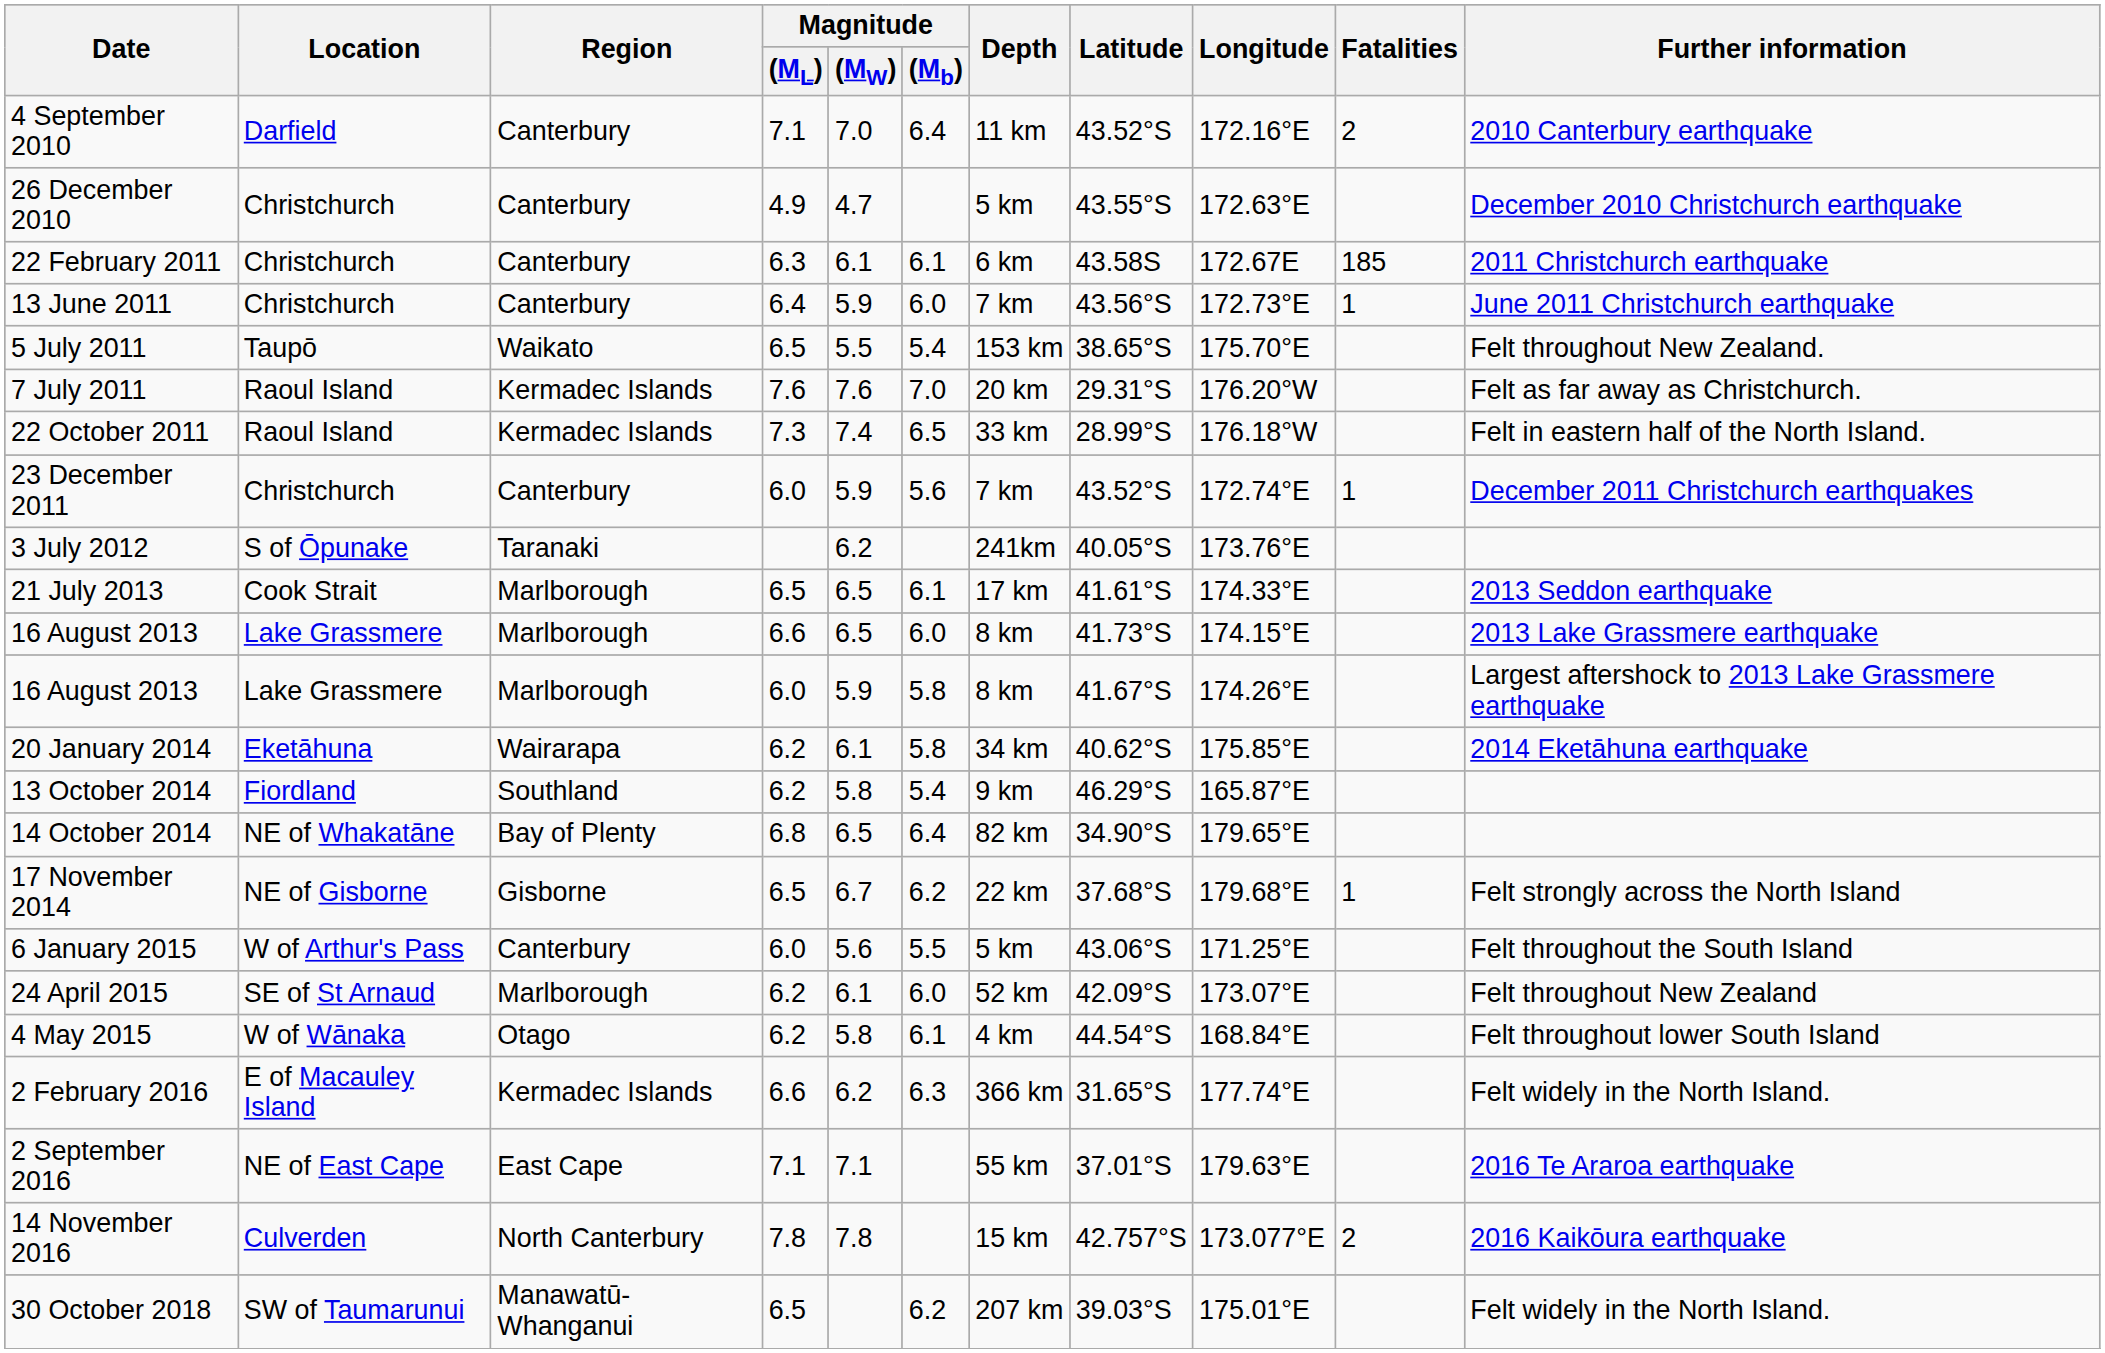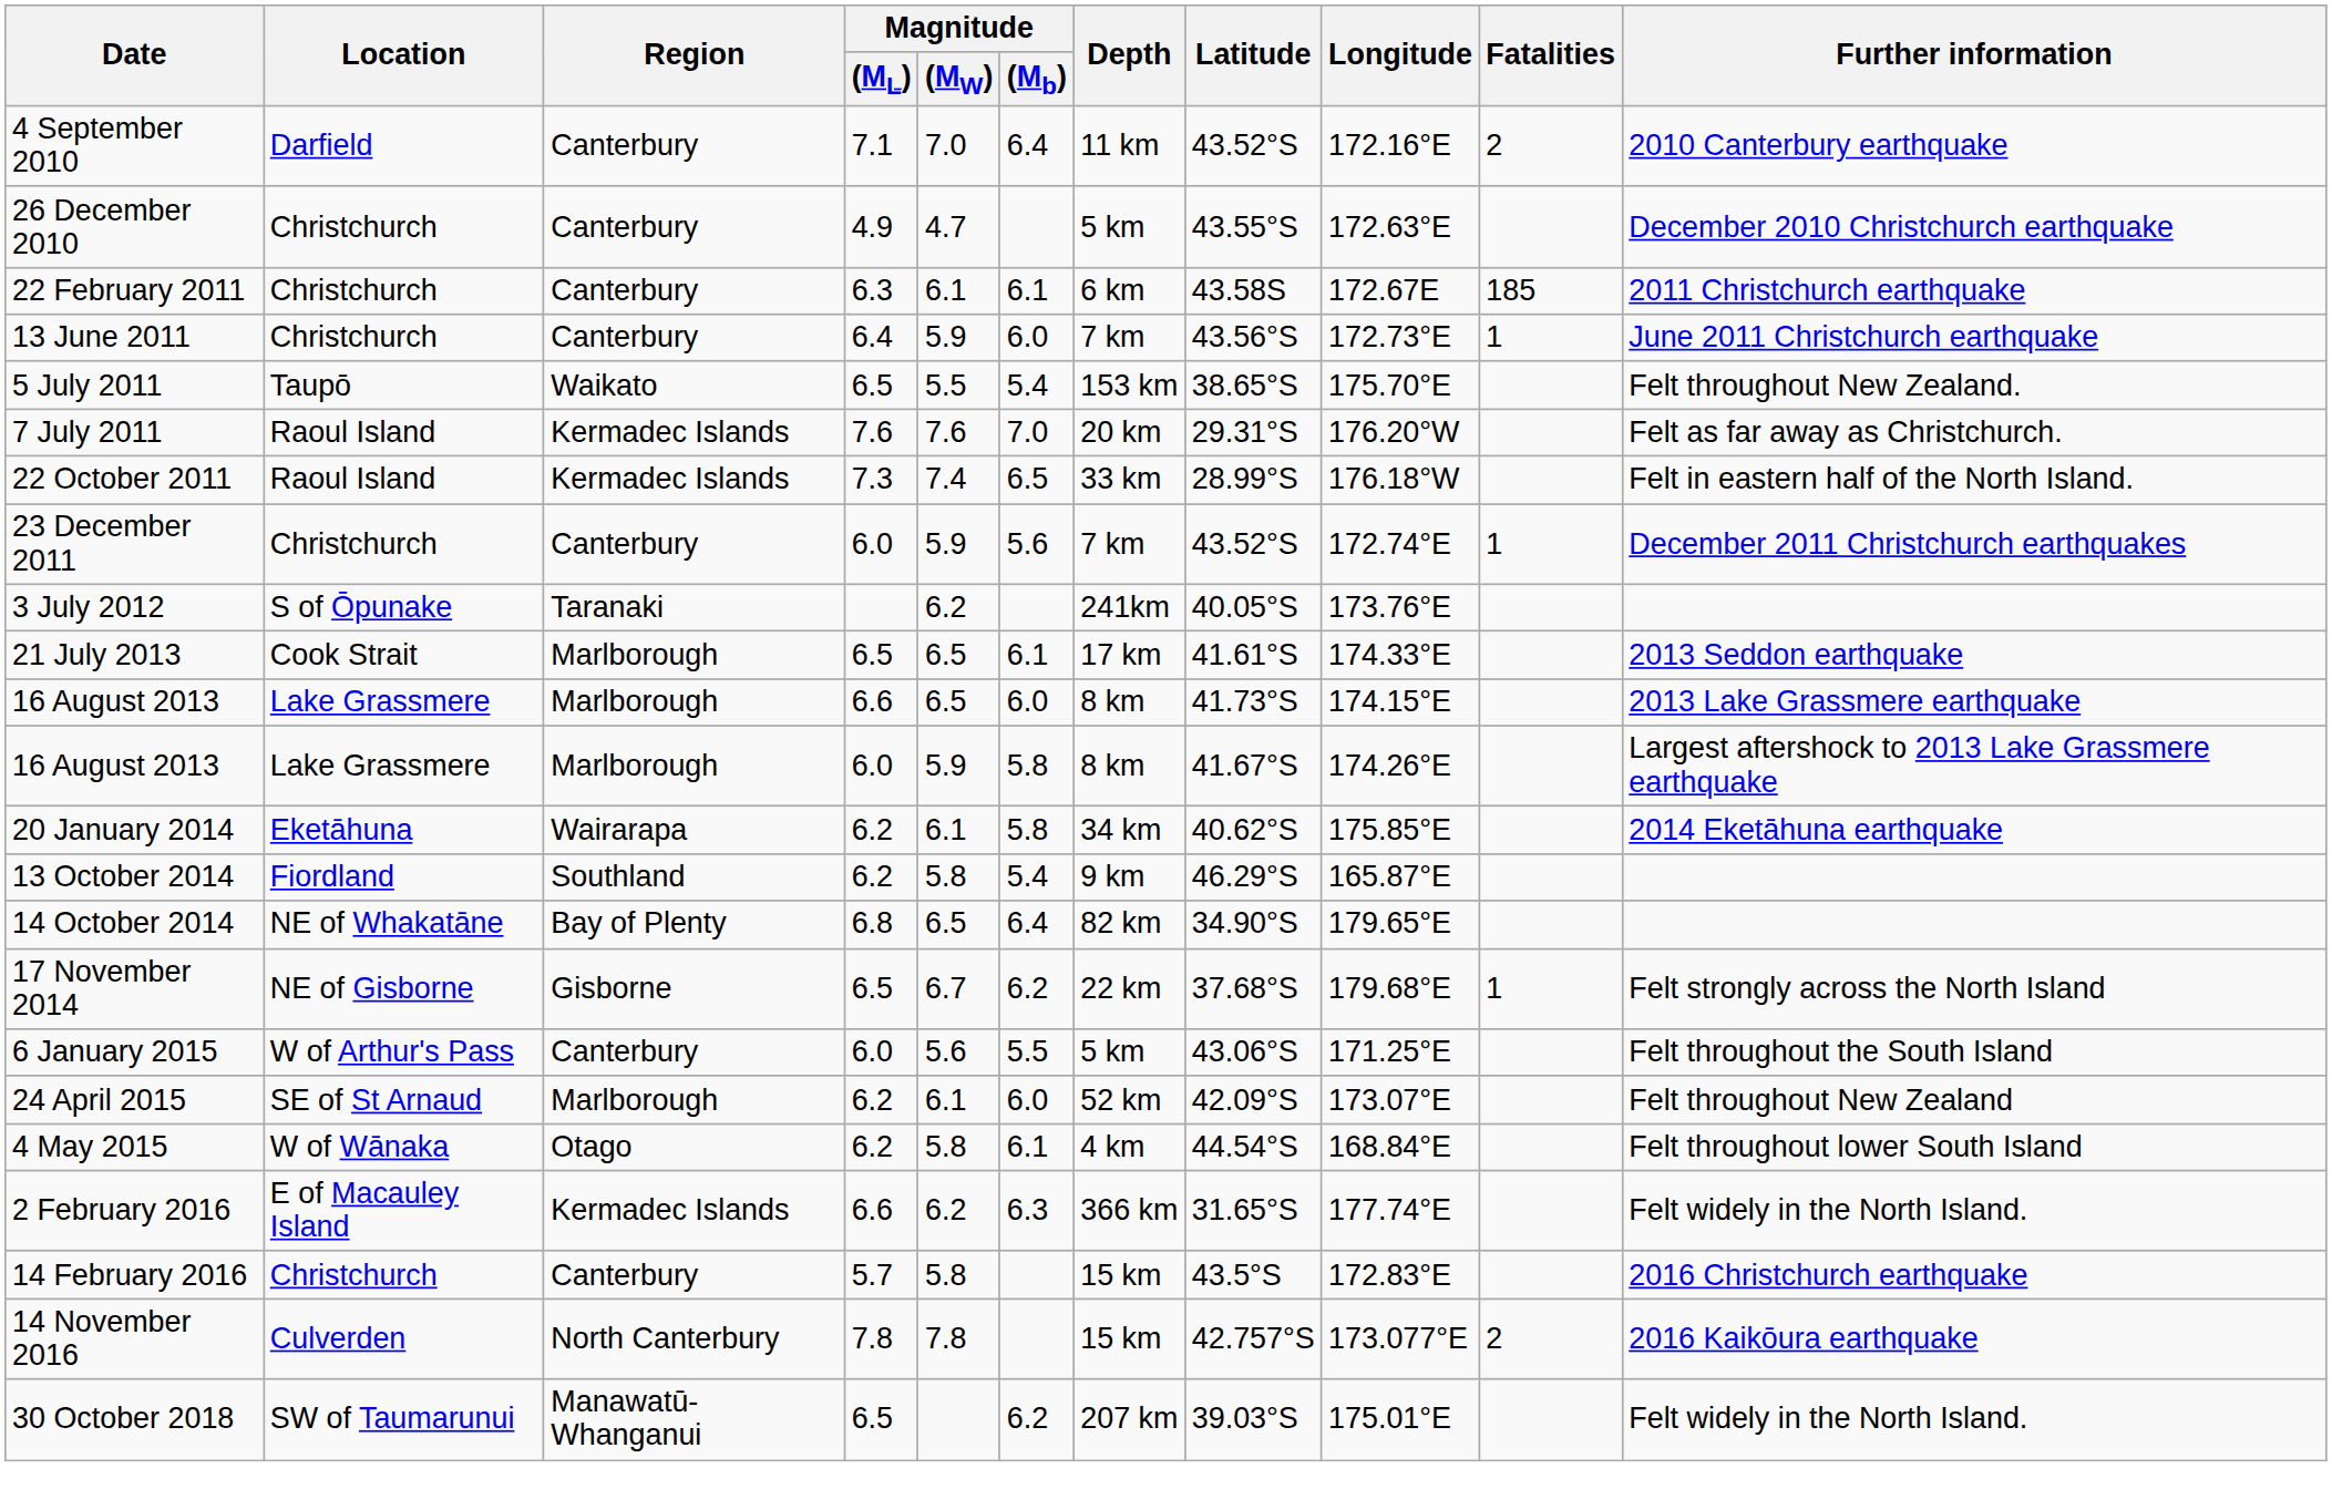 <table class="wikitable sortable">
 <tr>
 <th rowspan=2>Date</th>
 <th rowspan=2>Location</th>
 <th rowspan=2>Region</th>
 <th colspan=3>Magnitude</th>
 <th rowspan=2>Depth</th>
 <th rowspan=2>Latitude</th>
 <th rowspan=2>Longitude</th>
 <th rowspan=2>Fatalities</th>
 <th rowspan=2 scope="col" class="unsortable">Further information</th>
 </tr>
 <tr>
 <th>(<a href='#'>M<sub>L</sub></a>)</th>
 <th>(<a href='#'>M<sub>W</sub></a>)</th>
 <th>(<a href='#'>M<sub>b</sub></a>)</th>
 </tr>
 <tr>
 <td>4 September 2010</td>
 <td><a href='#'>Darfield</a></td>
 <td>Canterbury</td>
 <td>7.1</td>
 <td>7.0</td>
 <td>6.4</td>
 <td>11 km</td>
 <td>43.52°S</td>
 <td>172.16°E</td>
 <td>2</td>
 <td><a href='#'>2010 Canterbury earthquake</a></td>
 </tr>
 <tr>
 <td>26 December 2010</td>
 <td>Christchurch</td>
 <td>Canterbury</td>
 <td>4.9</td>
 <td>4.7</td>
 <td></td>
 <td>5 km</td>
 <td>43.55°S</td>
 <td>172.63°E</td>
 <td></td>
 <td><a href='#'>December 2010 Christchurch earthquake</a></td>
 </tr>
 <tr>
 <td>22 February 2011</td>
 <td>Christchurch</td>
 <td>Canterbury</td>
 <td>6.3</td>
 <td>6.1</td>
 <td>6.1</td>
 <td>6 km</td>
 <td>43.58S</td>
 <td>172.67E</td>
 <td>185</td>
 <td><a href='#'>2011 Christchurch earthquake</a></td>
 </tr>
 <tr>
 <td>13 June 2011</td>
 <td>Christchurch</td>
 <td>Canterbury</td>
 <td>6.4</td>
 <td>5.9</td>
 <td>6.0</td>
 <td>7 km</td>
 <td>43.56°S</td>
 <td>172.73°E</td>
 <td>1</td>
 <td><a href='#'>June 2011 Christchurch earthquake</a></td>
 </tr>
 <tr>
 <td>5 July 2011</td>
 <td>Taupō</td>
 <td>Waikato</td>
 <td>6.5</td>
 <td>5.5</td>
 <td>5.4</td>
 <td>153 km</td>
 <td>38.65°S</td>
 <td>175.70°E</td>
 <td></td>
 <td>Felt throughout New Zealand.</td>
 </tr>
 <tr>
 <td>7 July 2011</td>
 <td>Raoul Island</td>
 <td>Kermadec Islands</td>
 <td>7.6</td>
 <td>7.6</td>
 <td>7.0</td>
 <td>20 km</td>
 <td>29.31°S</td>
 <td>176.20°W</td>
 <td></td>
 <td>Felt as far away as Christchurch.</td>
 </tr>
 <tr>
 <td>22 October 2011</td>
 <td>Raoul Island</td>
 <td>Kermadec Islands</td>
 <td>7.3</td>
 <td>7.4</td>
 <td>6.5</td>
 <td>33 km</td>
 <td>28.99°S</td>
 <td>176.18°W</td>
 <td></td>
 <td>Felt in eastern half of the North Island.</td>
 </tr>
 <tr>
 <td>23 December 2011</td>
 <td>Christchurch</td>
 <td>Canterbury</td>
 <td>6.0</td>
 <td>5.9</td>
 <td>5.6</td>
 <td>7 km</td>
 <td>43.52°S</td>
 <td>172.74°E</td>
 <td>1</td>
 <td><a href='#'>December 2011 Christchurch earthquakes</a></td>
 </tr>
 <tr>
 <td>3 July 2012</td>
 <td>S of <a href='#'>Ōpunake</a></td>
 <td>Taranaki</td>
 <td></td>
 <td>6.2</td>
 <td></td>
 <td>241km</td>
 <td>40.05°S</td>
 <td>173.76°E</td>
 <td></td>
 <td></td>
 </tr>
 <tr>
 <td>21 July 2013</td>
 <td>Cook Strait</td>
 <td>Marlborough</td>
 <td>6.5</td>
 <td>6.5</td>
 <td>6.1</td>
 <td>17 km</td>
 <td>41.61°S</td>
 <td>174.33°E</td>
 <td></td>
 <td><a href='#'>2013 Seddon earthquake</a></td>
 </tr>
 <tr>
 <td>16 August 2013</td>
 <td><a href='#'>Lake Grassmere</a></td>
 <td>Marlborough</td>
 <td>6.6</td>
 <td>6.5</td>
 <td>6.0</td>
 <td>8 km</td>
 <td>41.73°S</td>
 <td>174.15°E</td>
 <td></td>
 <td><a href='#'>2013 Lake Grassmere earthquake</a></td>
 </tr>
 <tr>
 <td>16 August 2013</td>
 <td>Lake Grassmere</td>
 <td>Marlborough</td>
 <td>6.0</td>
 <td>5.9</td>
 <td>5.8</td>
 <td>8 km</td>
 <td>41.67°S</td>
 <td>174.26°E</td>
 <td></td>
 <td>Largest aftershock to <a href='#'>2013 Lake Grassmere earthquake</a></td>
 </tr>
 <tr>
 <td>20 January 2014</td>
 <td><a href='#'>Eketāhuna</a></td>
 <td>Wairarapa</td>
 <td>6.2</td>
 <td>6.1</td>
 <td>5.8</td>
 <td>34 km</td>
 <td>40.62°S</td>
 <td>175.85°E</td>
 <td></td>
 <td><a href='#'>2014 Eketāhuna earthquake</a></td>
 </tr>
 <tr>
 <td>13 October 2014</td>
 <td><a href='#'>Fiordland</a></td>
 <td>Southland</td>
 <td>6.2</td>
 <td>5.8</td>
 <td>5.4</td>
 <td>9 km</td>
 <td>46.29°S</td>
 <td>165.87°E</td>
 <td></td>
 <td></td>
 </tr>
 <tr>
 <td>14 October 2014</td>
 <td>NE of <a href='#'>Whakatāne</a></td>
 <td>Bay of Plenty</td>
 <td>6.8</td>
 <td>6.5</td>
 <td>6.4</td>
 <td>82 km</td>
 <td>34.90°S</td>
 <td>179.65°E</td>
 <td></td>
 <td></td>
 </tr>
 <tr>
 <td>17 November 2014</td>
 <td>NE of <a href='#'>Gisborne</a></td>
 <td>Gisborne</td>
 <td>6.5</td>
 <td>6.7</td>
 <td>6.2</td>
 <td>22 km</td>
 <td>37.68°S</td>
 <td>179.68°E</td>
 <td>1</td>
 <td>Felt strongly across the North Island</td>
 </tr>
 <tr>
 <td>6 January 2015</td>
 <td>W of <a href='#'>Arthur's Pass</a></td>
 <td>Canterbury</td>
 <td>6.0</td>
 <td>5.6</td>
 <td>5.5</td>
 <td>5 km</td>
 <td>43.06°S</td>
 <td>171.25°E</td>
 <td></td>
 <td>Felt throughout the South Island</td>
 </tr>
 <tr>
 <td>24 April 2015</td>
 <td>SE of <a href='#'>St Arnaud</a></td>
 <td>Marlborough</td>
 <td>6.2</td>
 <td>6.1</td>
 <td>6.0</td>
 <td>52 km</td>
 <td>42.09°S</td>
 <td>173.07°E</td>
 <td></td>
 <td>Felt throughout New Zealand</td>
 </tr>
 <tr>
 <td>4 May 2015</td>
 <td>W of <a href='#'>Wānaka</a></td>
 <td>Otago</td>
 <td>6.2</td>
 <td>5.8</td>
 <td>6.1</td>
 <td>4 km</td>
 <td>44.54°S</td>
 <td>168.84°E</td>
 <td></td>
 <td>Felt throughout lower South Island</td>
 </tr>
 <tr>
 <td>2 February 2016</td>
 <td>E of <a href='#'>Macauley Island</a></td>
 <td>Kermadec Islands</td>
 <td>6.6</td>
 <td>6.2</td>
 <td>6.3</td>
 <td>366 km</td>
 <td>31.65°S</td>
 <td>177.74°E</td>
 <td></td>
 <td>Felt widely in the North Island.</td>
 </tr>
 <tr>
-<td>2 September 2016</td>
-<td>NE of <a href='#'>East Cape</a></td>
-<td>East Cape</td>
-<td>7.1</td>
-<td>7.1</td>
+<td>14 February 2016</td>
+<td><a href='#'>Christchurch</a></td>
+<td>Canterbury</td>
+<td>5.7</td>
+<td>5.8</td>
 <td></td>
-<td>55 km</td>
-<td>37.01°S</td>
-<td>179.63°E</td>
+<td>15 km</td>
+<td>43.5°S</td>
+<td>172.83°E</td>
 <td></td>
-<td><a href='#'>2016 Te Araroa earthquake</a></td>
+<td><a href='#'>2016 Christchurch earthquake</a></td>
 </tr>
 <tr>
 <td>14 November 2016</td>
 <td><a href='#'>Culverden</a></td>
 <td>North Canterbury</td>
 <td>7.8</td>
 <td>7.8</td>
 <td></td>
 <td>15 km</td>
 <td>42.757°S</td>
 <td>173.077°E</td>
 <td>2</td>
 <td><a href='#'>2016 Kaikōura earthquake</a></td>
 </tr>
 <tr>
 <td>30 October 2018</td>
 <td>SW of <a href='#'>Taumarunui</a></td>
 <td>Manawatū-Whanganui</td>
 <td>6.5</td>
 <td></td>
 <td>6.2</td>
 <td>207 km</td>
 <td>39.03°S</td>
 <td>175.01°E</td>
 <td></td>
 <td>Felt widely in the North Island.</td>
 </tr>
 <tr>
 </tr>
 </table>
